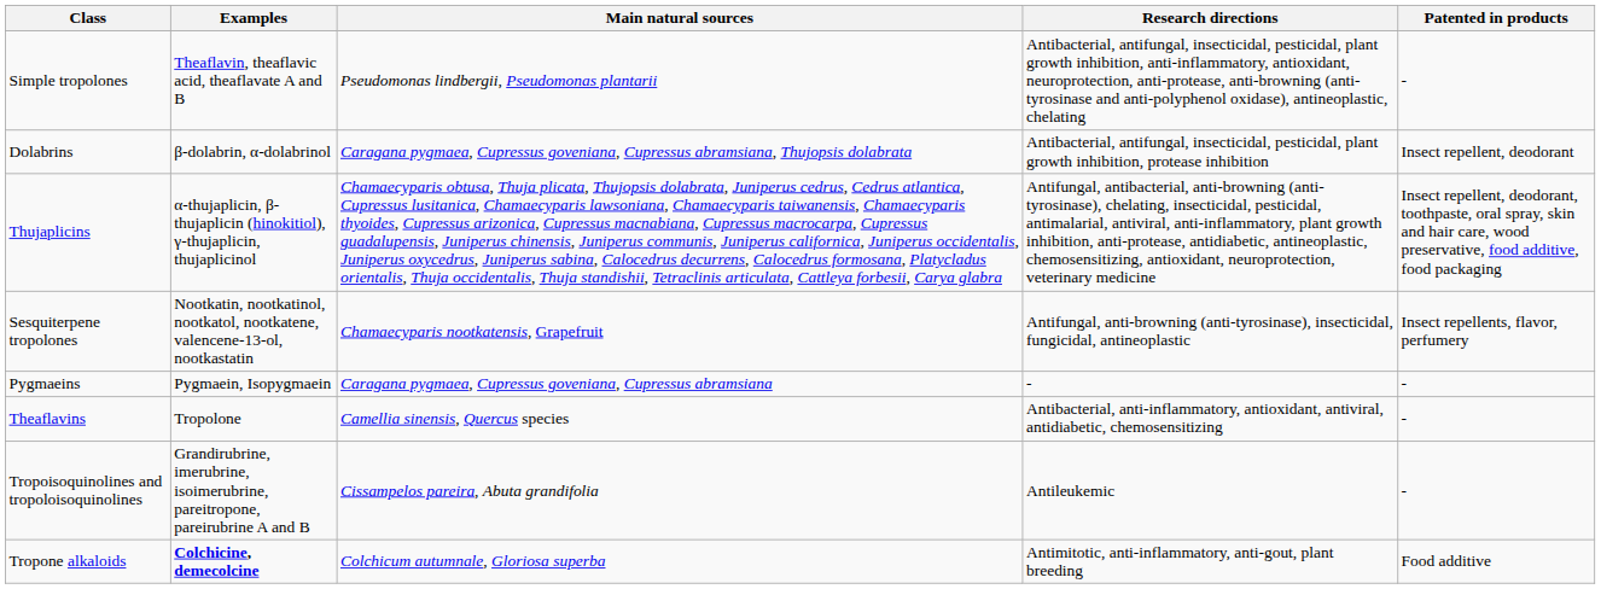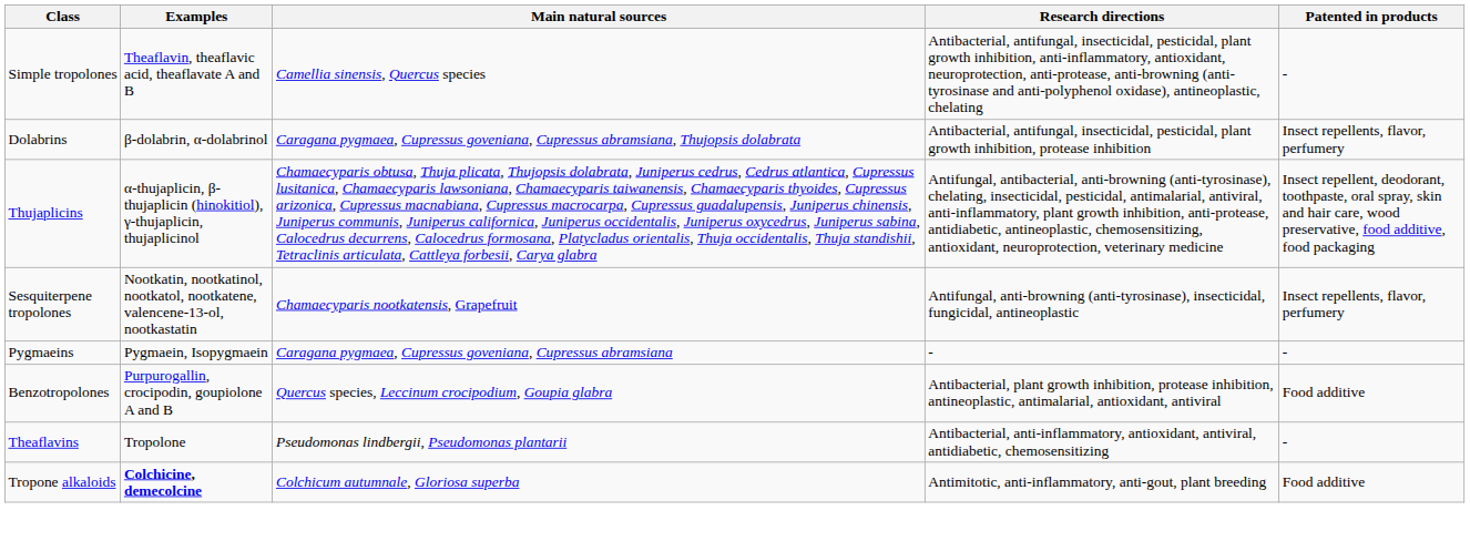 <table class="wikitable sortable">
 <tr>
 <th>Class</th>
 <th>Examples</th>
 <th>Main natural sources</th>
 <th>Research directions</th>
 <th>Patented in products</th>
 </tr>
 <tr>
 <td>Simple tropolones</td>
 <td><a href='#'>Theaflavin</a>, theaflavic acid, theaflavate A and B</td>
-<td><em>Pseudomonas lindbergii</em>, <em><a href='#'>Pseudomonas plantarii</a></em></td>
+<td><em><a href='#'>Camellia sinensis</a></em>, <em><a href='#'>Quercus</a></em> species</td>
 <td>Antibacterial, antifungal, insecticidal, pesticidal, plant growth inhibition, anti-inflammatory, antioxidant, neuroprotection, anti-protease, anti-browning (anti-tyrosinase and anti-polyphenol oxidase), antineoplastic, chelating</td>
 <td>-</td>
 </tr>
 <tr>
 <td>Dolabrins</td>
 <td>β-dolabrin, α-dolabrinol</td>
 <td><em><a href='#'>Caragana pygmaea</a></em>, <em><a href='#'>Cupressus goveniana</a></em>, <em><a href='#'>Cupressus abramsiana</a></em>, <em><a href='#'>Thujopsis dolabrata</a></em></td>
 <td>Antibacterial, antifungal, insecticidal, pesticidal, plant growth inhibition, protease inhibition</td>
-<td>Insect repellent, deodorant</td>
+<td>Insect repellents, flavor, perfumery</td>
 </tr>
 <tr>
 <td><a href='#'>Thujaplicins</a></td>
 <td>α-thujaplicin, β-thujaplicin (<a href='#'>hinokitiol</a>), γ-thujaplicin, thujaplicinol</td>
 <td><em><a href='#'>Chamaecyparis obtusa</a></em>, <em><a href='#'>Thuja plicata</a></em>, <em><a href='#'>Thujopsis dolabrata</a></em>, <em><a href='#'>Juniperus cedrus</a></em>, <em><a href='#'>Cedrus atlantica</a></em>, <em><a href='#'>Cupressus lusitanica</a></em>, <em><a href='#'>Chamaecyparis lawsoniana</a></em>, <em><a href='#'>Chamaecyparis taiwanensis</a></em>, <em><a href='#'>Chamaecyparis thyoides</a></em>, <em><a href='#'>Cupressus arizonica</a></em>, <em><a href='#'>Cupressus macnabiana</a></em>, <em><a href='#'>Cupressus macrocarpa</a></em>, <em><a href='#'>Cupressus guadalupensis</a></em>, <em><a href='#'>Juniperus chinensis</a></em>, <em><a href='#'>Juniperus communis</a></em>, <em><a href='#'>Juniperus californica</a></em>, <em><a href='#'>Juniperus occidentalis</a></em>, <em><a href='#'>Juniperus oxycedrus</a></em>, <em><a href='#'>Juniperus sabina</a></em>, <em><a href='#'>Calocedrus decurrens</a></em>, <em><a href='#'>Calocedrus formosana</a></em>, <em><a href='#'>Platycladus orientalis</a></em>, <em><a href='#'>Thuja occidentalis</a></em>, <em><a href='#'>Thuja standishii</a></em>, <em><a href='#'>Tetraclinis articulata</a></em>, <em><a href='#'>Cattleya forbesii</a></em>, <em><a href='#'>Carya glabra</a></em></td>
 <td>Antifungal, antibacterial, anti-browning (anti-tyrosinase), chelating, insecticidal, pesticidal, antimalarial, antiviral, anti-inflammatory, plant growth inhibition, anti-protease, antidiabetic, antineoplastic, chemosensitizing, antioxidant, neuroprotection, veterinary medicine</td>
 <td>Insect repellent, deodorant, toothpaste, oral spray, skin and hair care, wood preservative, <a href='#'>food additive</a>, food packaging</td>
 </tr>
 <tr>
 <td>Sesquiterpene tropolones</td>
 <td>Nootkatin, nootkatinol, nootkatol, nootkatene, valencene-13-ol, nootkastatin</td>
 <td><em><a href='#'>Chamaecyparis nootkatensis</a></em>, <a href='#'>Grapefruit</a></td>
 <td>Antifungal, anti-browning (anti-tyrosinase), insecticidal, fungicidal, antineoplastic</td>
 <td>Insect repellents, flavor, perfumery</td>
 </tr>
 <tr>
 <td>Pygmaeins</td>
 <td>Pygmaein, Isopygmaein</td>
 <td><em><a href='#'>Caragana pygmaea</a></em>, <em><a href='#'>Cupressus goveniana</a></em>, <em><a href='#'>Cupressus abramsiana</a></em></td>
 <td>-</td>
 <td>-</td>
 </tr>
 <tr>
+<td>Benzotropolones</td>
+<td><a href='#'>Purpurogallin</a>, crocipodin, goupiolone A and B</td>
+<td><em><a href='#'>Quercus</a></em> species, <em><a href='#'>Leccinum crocipodium</a></em>, <em><a href='#'>Goupia glabra</a></em></td>
+<td>Antibacterial, plant growth inhibition, protease inhibition, antineoplastic, antimalarial, antioxidant, antiviral</td>
+<td>Food additive</td>
+</tr>
+<tr>
 <td><a href='#'>Theaflavins</a></td>
 <td>Tropolone</td>
-<td><em><a href='#'>Camellia sinensis</a></em>, <em><a href='#'>Quercus</a></em> species</td>
+<td><em>Pseudomonas lindbergii</em>, <em><a href='#'>Pseudomonas plantarii</a></em></td>
 <td>Antibacterial, anti-inflammatory, antioxidant, antiviral, antidiabetic, chemosensitizing</td>
-<td>-</td>
-</tr>
-<tr>
-<td>Tropoisoquinolines and tropoloisoquinolines</td>
-<td>Grandirubrine, imerubrine, isoimerubrine, pareitropone, pareirubrine A and B</td>
-<td><em><a href='#'>Cissampelos pareira</a></em>, <em>Abuta grandifolia</em></td>
-<td>Antileukemic</td>
 <td>-</td>
 </tr>
 <tr>
 <td>Tropone <a href='#'>alkaloids</a></td>
 <td><strong><a href='#'>Colchicine</a>, <a href='#'>demecolcine</a></strong></td>
 <td><em><a href='#'>Colchicum autumnale</a></em>, <em><a href='#'>Gloriosa superba</a></em></td>
 <td>Antimitotic, anti-inflammatory, anti-gout, plant breeding</td>
 <td>Food additive</td>
 </tr>
 </table>
